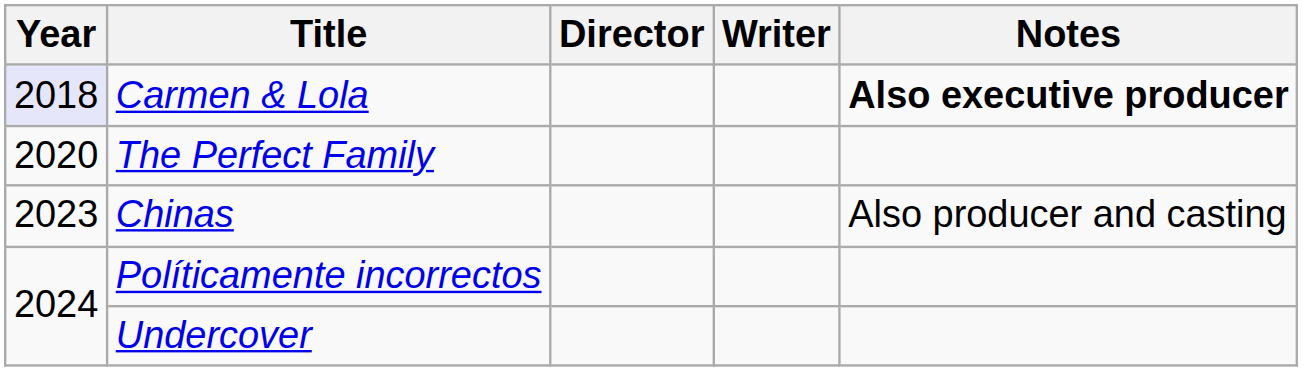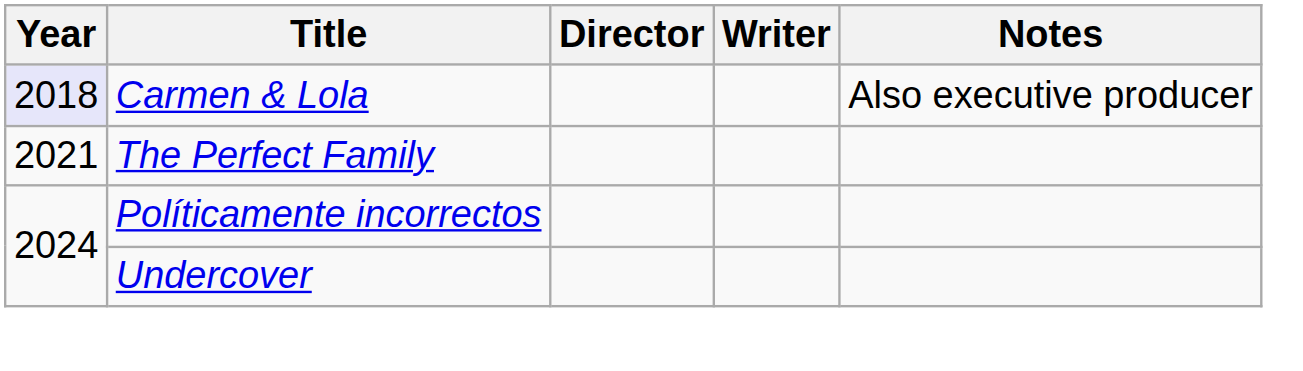 <table class="wikitable sortable">
 <tr>
 <th>Year</th>
 <th>Title</th>
 <th>Director</th>
 <th>Writer</th>
 <th>Notes</th>
 </tr>
 <tr>
 <td style="background: lavender;">2018</td>
 <td><em><a href='#'>Carmen & Lola</a></em></td>
 <td></td>
 <td></td>
-<td><strong>Also executive producer</strong></td>
+<td>Also executive producer</td>
 </tr>
 <tr>
-<td>2020</td>
+<td>2021</td>
 <td><em><a href='#'>The Perfect Family</a></em></td>
 <td></td>
 <td></td>
 <td></td>
-</tr>
-<tr>
-<td>2023</td>
-<td><em><a href='#'>Chinas</a></em></td>
-<td></td>
-<td></td>
-<td>Also producer and casting</td>
 </tr>
 <tr>
 <td rowspan=2>2024</td>
 <td><em><a href='#'>Políticamente incorrectos</a></em></td>
 <td></td>
 <td></td>
 <td></td>
 </tr>
 <tr>
 <td><em><a href='#'>Undercover</a></em></td>
 <td></td>
 <td></td>
 <td></td>
 </tr>
 </table>
